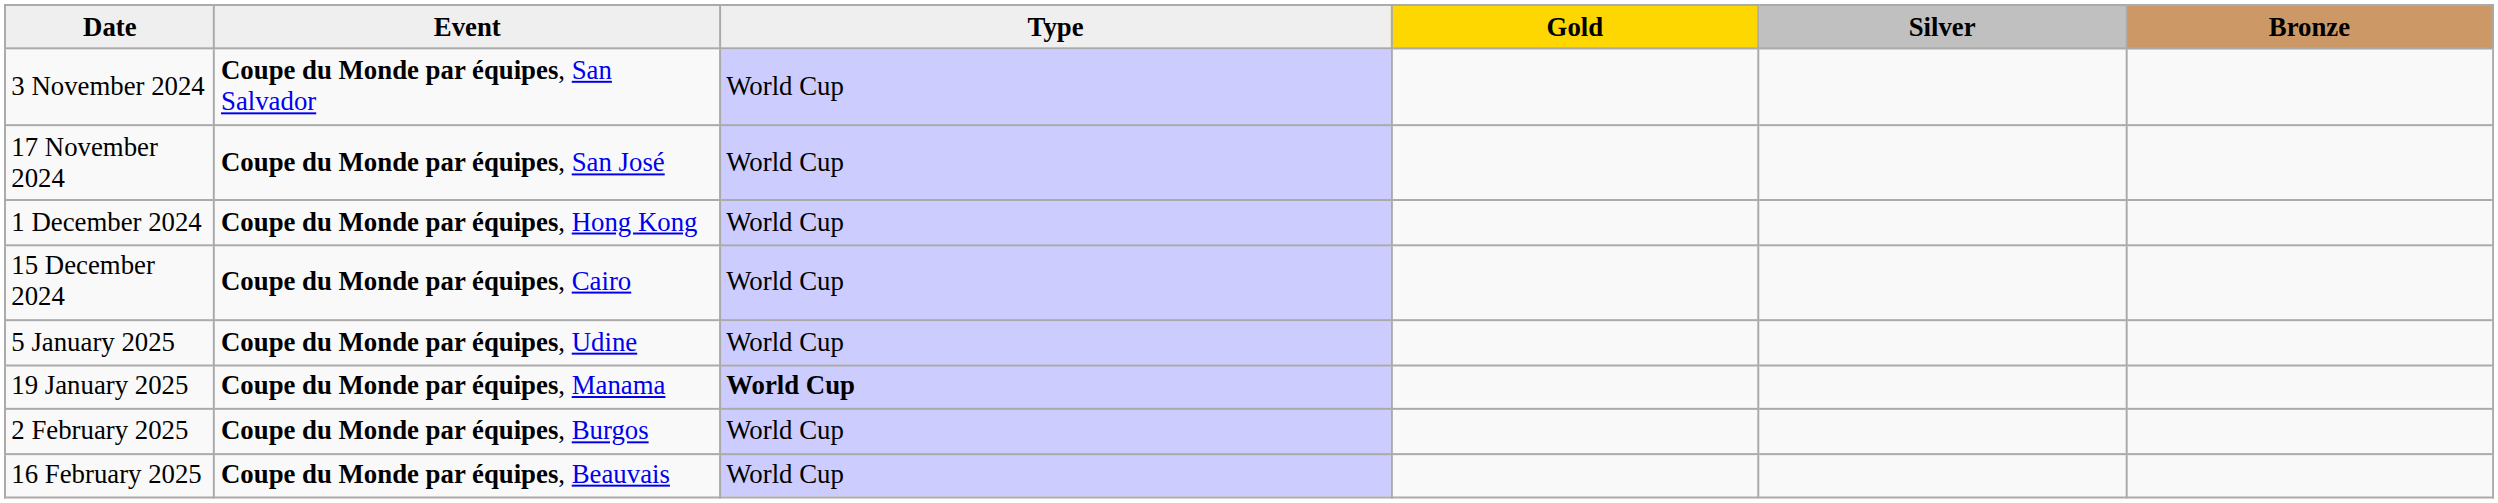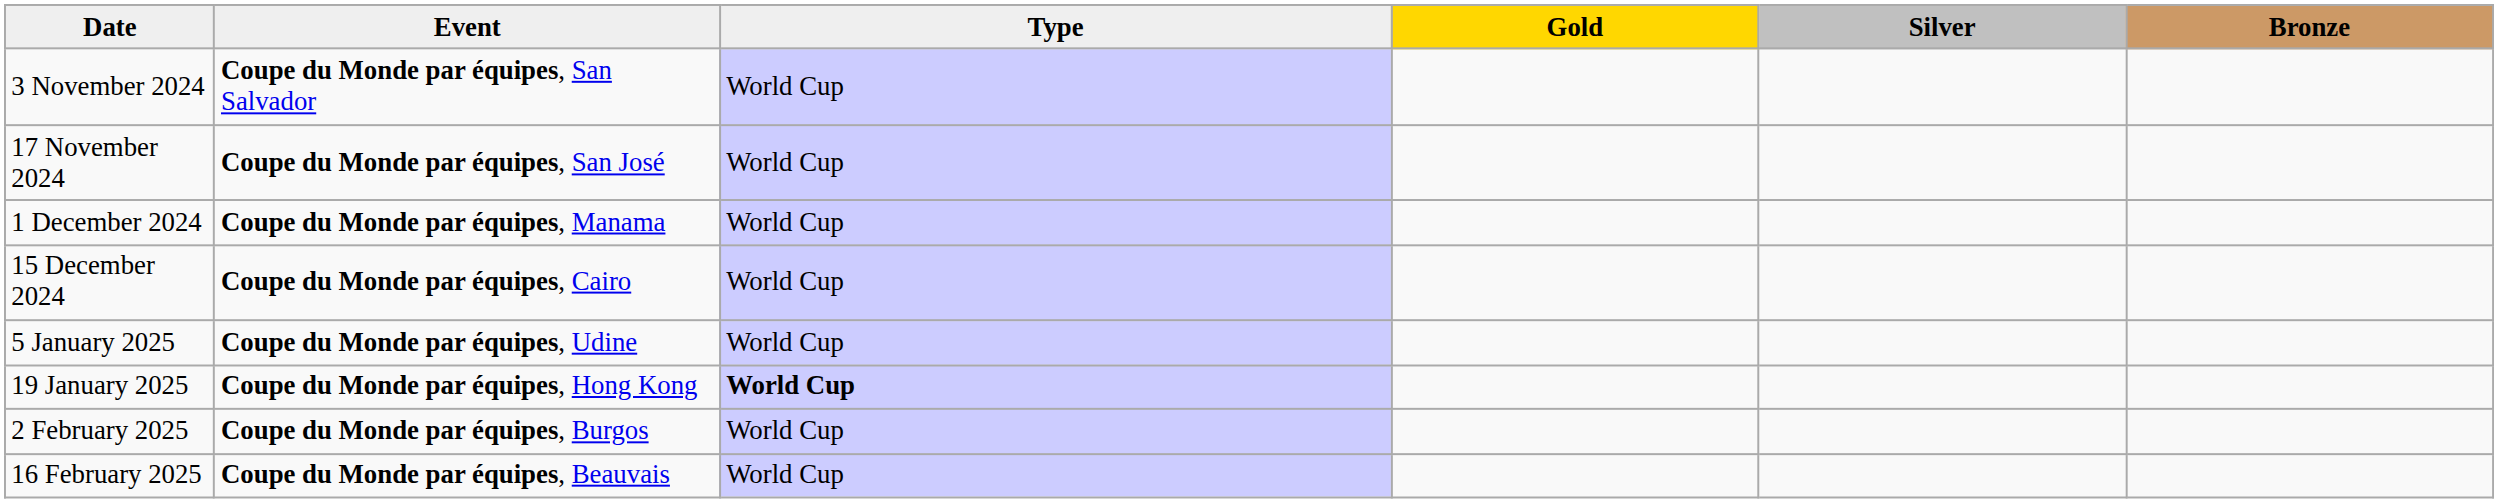 <table class="wikitable sortable" style="font-size: 85%" width="100%">
 <tr align=center>
 <th scope=col style="width:100px; background: #efefef;">Date</th>
 <th scope=col style="width:250px; background: #efefef;">Event</th>
 <th scope=col style="background: #efefef;">Type</th>
 <th scope=col colspan=1 style="width:180px; background: gold;">Gold</th>
 <th scope=col colspan=1 style="width:180px; background: silver;">Silver</th>
 <th scope=col colspan=1 style="width:180px; background: #cc9966;">Bronze</th>
 </tr>
 <tr>
 <td>3 November 2024</td>
 <td><strong>Coupe du Monde par équipes</strong>, <a href='#'>San Salvador</a></td>
 <td bgcolor="#ccccff">World Cup</td>
 <td></td>
 <td></td>
 <td></td>
 </tr>
 <tr>
 <td>17 November 2024</td>
 <td><strong>Coupe du Monde par équipes</strong>, <a href='#'>San José</a></td>
 <td bgcolor="#ccccff">World Cup</td>
 <td></td>
 <td></td>
 <td></td>
 </tr>
 <tr>
 <td>1 December 2024</td>
-<td><strong>Coupe du Monde par équipes</strong>, <a href='#'>Hong Kong</a></td>
+<td><strong>Coupe du Monde par équipes</strong>, <a href='#'>Manama</a></td>
 <td bgcolor="#ccccff">World Cup</td>
 <td></td>
 <td></td>
 <td></td>
 </tr>
 <tr>
 <td>15 December 2024</td>
 <td><strong>Coupe du Monde par équipes</strong>, <a href='#'>Cairo</a></td>
 <td bgcolor="#ccccff">World Cup</td>
 <td></td>
 <td></td>
 <td></td>
 </tr>
 <tr>
 <td>5 January 2025</td>
 <td><strong>Coupe du Monde par équipes</strong>, <a href='#'>Udine</a></td>
 <td bgcolor="#ccccff">World Cup</td>
 <td></td>
 <td></td>
 <td></td>
 </tr>
 <tr>
 <td>19 January 2025</td>
-<td><strong>Coupe du Monde par équipes</strong>, <a href='#'>Manama</a></td>
+<td><strong>Coupe du Monde par équipes</strong>, <a href='#'>Hong Kong</a></td>
 <td bgcolor="#ccccff"><strong>World Cup</strong></td>
 <td></td>
 <td></td>
 <td></td>
 </tr>
 <tr>
 <td>2 February 2025</td>
 <td><strong>Coupe du Monde par équipes</strong>, <a href='#'>Burgos</a></td>
 <td bgcolor="#ccccff">World Cup</td>
 <td></td>
 <td></td>
 <td></td>
 </tr>
 <tr>
 <td>16 February 2025</td>
 <td><strong>Coupe du Monde par équipes</strong>, <a href='#'>Beauvais</a></td>
 <td bgcolor="#ccccff">World Cup</td>
 <td></td>
 <td></td>
 <td></td>
 </tr>
 </table>
